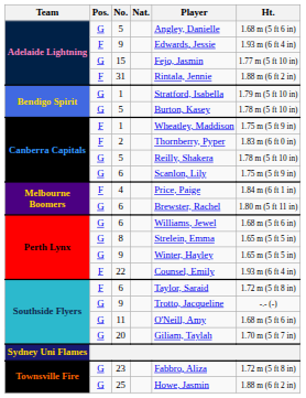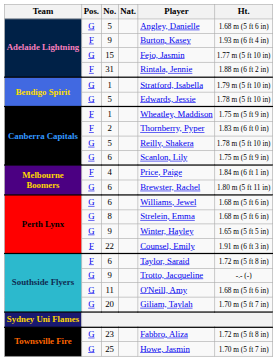 <table class="wikitable sortable" style="text-align: left;font-size:90%;">
 <tr>
 <th style="text-align: center" width="120">Team</th>
 <th style="text-align: center">Pos.</th>
 <th style="text-align: center">No.</th>
 <th>Nat.</th>
 <th>Player</th>
 <th>Ht.</th>
 </tr>
 <tr>
 <th rowspan="4" style="background-color: #002147; color: #F77FBE">Adelaide Lightning</th>
 <td style="text-align: center"><a href='#'>G</a></td>
 <td style="text-align: center">5</td>
 <td style="text-align: center"></td>
 <td><a href='#'>Angley, Danielle</a></td>
 <td style="text-align: center"><small>1.68 m (5 ft 6 in)</small></td>
 </tr>
 <tr>
 <td style="text-align: center"><a href='#'>F</a></td>
 <td style="text-align: center">9</td>
 <td style="text-align: center"></td>
-<td><a href='#'>Edwards, Jessie</a></td>
+<td><a href='#'>Burton, Kasey</a></td>
 <td style="text-align: center"><small>1.93 m (6 ft 4 in)</small></td>
 </tr>
 <tr>
 <td style="text-align: center"><a href='#'>G</a></td>
 <td style="text-align: center">15</td>
 <td style="text-align: center"></td>
 <td><a href='#'>Fejo, Jasmin</a></td>
 <td style="text-align: center"><small>1.77 m (5 ft 10 in)</small></td>
 </tr>
 <tr>
 <td style="text-align: center"><a href='#'>F</a></td>
 <td style="text-align: center">31</td>
 <td style="text-align: center"></td>
 <td><a href='#'>Rintala, Jennie</a></td>
 <td style="text-align: center"><small>1.88 m (6 ft 2 in)</small></td>
 </tr>
 <tr style = "border-top:2px solid black;">
 <th rowspan="2" style="background-color: #4169E1; color: #FEDF00">Bendigo Spirit</th>
 <td style="text-align: center"><a href='#'>G</a></td>
 <td style="text-align: center">1</td>
 <td style="text-align: center"></td>
 <td><a href='#'>Stratford, Isabella</a></td>
 <td style="text-align: center"><small>1.79 m (5 ft 10 in)</small></td>
 </tr>
 <tr>
 <td style="text-align: center"><a href='#'>G</a></td>
 <td style="text-align: center">5</td>
 <td style="text-align: center"></td>
-<td><a href='#'>Burton, Kasey</a></td>
+<td><a href='#'>Edwards, Jessie</a></td>
 <td style="text-align: center"><small>1.78 m (5 ft 10 in)</small></td>
 </tr>
 <tr style = "border-top:2px solid black;">
 <th rowspan="4" style="background-color:black; color: #3399FF">Canberra Capitals</th>
 <td style="text-align: center"><a href='#'>F</a></td>
 <td style="text-align: center">1</td>
 <td style="text-align: center"></td>
 <td><a href='#'>Wheatley, Maddison</a></td>
 <td style="text-align: center"><small>1.75 m (5 ft 9 in)</small></td>
 </tr>
 <tr>
 <td style="text-align: center"><a href='#'>F</a></td>
 <td style="text-align: center">2</td>
 <td style="text-align: center"></td>
 <td><a href='#'>Thornberry, Pyper</a></td>
 <td style="text-align: center"><small>1.83 m (6 ft 0 in)</small></td>
 </tr>
 <tr>
 <td style="text-align: center"><a href='#'>G</a></td>
 <td style="text-align: center">5</td>
 <td style="text-align: center"></td>
 <td><a href='#'>Reilly, Shakera</a></td>
 <td style="text-align: center"><small>1.78 m (5 ft 10 in)</small></td>
 </tr>
 <tr>
 <td style="text-align: center"><a href='#'>G</a></td>
 <td style="text-align: center">6</td>
 <td style="text-align: center"></td>
 <td><a href='#'>Scanlon, Lily</a></td>
 <td style="text-align: center"><small>1.75 m (5 ft 9 in)</small></td>
 </tr>
 <tr style = "border-top:2px solid black;">
 <th rowspan="2" style="background-color:indigo; color:gold">Melbourne Boomers</th>
 <td style="text-align: center"><a href='#'>F</a></td>
 <td style="text-align: center">4</td>
 <td style="text-align: center"></td>
 <td><a href='#'>Price, Paige</a></td>
 <td style="text-align: center"><small> 1.84 m (6 ft 1 in)</small></td>
 </tr>
 <tr>
 <td style="text-align: center"><a href='#'>G</a></td>
 <td style="text-align: center">6</td>
 <td style="text-align: center"></td>
 <td><a href='#'>Brewster, Rachel</a></td>
 <td style="text-align: center"><small> 1.80 m (5 ft 11 in)</small></td>
 </tr>
 <tr style = "border-top:2px solid black;">
 <th rowspan="4" style="background-color:red; color:black">Perth Lynx</th>
 <td style="text-align: center"><a href='#'>G</a></td>
 <td style="text-align: center">6</td>
 <td style="text-align: center"></td>
 <td><a href='#'>Williams, Jewel</a></td>
 <td style="text-align: center"><small> 1.68 m (5 ft 6 in)</small></td>
 </tr>
 <tr>
 <td style="text-align: center"><a href='#'>G</a></td>
 <td style="text-align: center">8</td>
 <td style="text-align: center"></td>
 <td><a href='#'>Strelein, Emma</a></td>
-<td style="text-align: center"><small> 1.65 m (5 ft 5 in)</small></td>
+<td style="text-align: center"><small> 1.68 m (5 ft 6 in)</small></td>
 </tr>
 <tr>
 <td style="text-align: center"><a href='#'>G</a></td>
 <td style="text-align: center">9</td>
 <td style="text-align: center"></td>
 <td><a href='#'>Winter, Hayley</a></td>
 <td style="text-align: center"><small> 1.65 m (5 ft 5 in)</small></td>
 </tr>
 <tr>
 <td style="text-align: center"><a href='#'>F</a></td>
 <td style="text-align: center">22</td>
 <td style="text-align: center"></td>
 <td><a href='#'>Counsel, Emily</a></td>
-<td style="text-align: center"><small>1.93 m (6 ft 4 in)</small></td>
+<td style="text-align: center"><small> 1.91 m (6 ft 3 in)</small></td>
 </tr>
 <tr style = "border-top:2px solid black;">
 <th rowspan="4" style="background-color: #2cb9cd; color:#0F2B51">Southside Flyers</th>
 <td style="text-align: center"><a href='#'>F</a></td>
 <td style="text-align: center">6</td>
 <td style="text-align: center"></td>
 <td><a href='#'>Taylor, Saraid</a></td>
 <td style="text-align: center"><small> 1.72 m (5 ft 8 in)</small></td>
 </tr>
 <tr>
 <td style="text-align: center"><a href='#'>G</a></td>
 <td style="text-align: center">9</td>
 <td style="text-align: center"></td>
 <td><a href='#'>Trotto, Jacqueline</a></td>
 <td style="text-align: center"><small> -.- (-) </small></td>
 </tr>
 <tr>
 <td style="text-align: center"><a href='#'>G</a></td>
 <td style="text-align: center">11</td>
 <td style="text-align: center"></td>
 <td><a href='#'>O'Neill, Amy</a></td>
 <td style="text-align: center"><small> 1.68 m (5 ft 6 in)</small></td>
 </tr>
 <tr>
 <td style="text-align: center"><a href='#'>G</a></td>
 <td style="text-align: center">20</td>
 <td style="text-align: center"></td>
 <td><a href='#'>Giliam, Taylah</a></td>
 <td style="text-align: center"><small> 1.70 m (5 ft 7 in)</small></td>
 </tr>
 <tr style = "border-top:2px solid black;">
 <th style="background-color:midnightblue; color:gold">Sydney Uni Flames</th>
 <th colspan="5" style="text-align: center"></th>
 </tr>
 <tr style = "border-top:2px solid black;">
 <th rowspan="2" style="background-color:black; color: #FF6600">Townsville Fire</th>
 <td style="text-align: center"><a href='#'>G</a></td>
 <td style="text-align: center">23</td>
 <td style="text-align: center"></td>
 <td><a href='#'>Fabbro, Aliza</a></td>
 <td style="text-align: center"><small> 1.72 m (5 ft 8 in)</small></td>
 </tr>
 <tr>
 <td style="text-align: center"><a href='#'>G</a></td>
 <td style="text-align: center">25</td>
 <td style="text-align: center"></td>
 <td><a href='#'>Howe, Jasmin</a></td>
-<td style="text-align: center"><small>1.88 m (6 ft 2 in)</small></td>
+<td style="text-align: center"><small> 1.70 m (5 ft 7 in)</small></td>
 </tr>
 </table>
